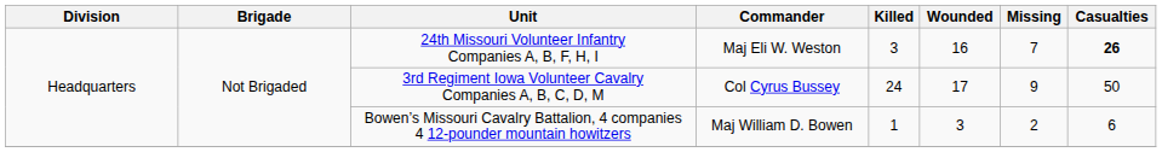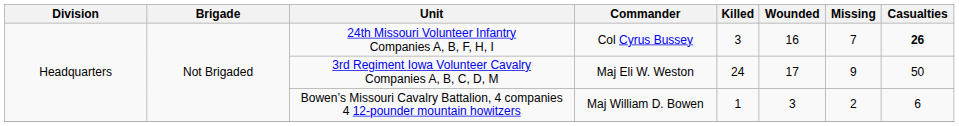 <table class="wikitable" style="text-align:center; width:80%;">
 <tr>
 <th width=15%>Division</th>
 <th width=15%>Brigade</th>
 <th width=30%>Unit</th>
 <th width=15%>Commander</th>
 <th>Killed</th>
 <th>Wounded</th>
 <th>Missing</th>
 <th>Casualties</th>
 </tr>
 <tr>
 <td rowspan=3>Headquarters</td>
 <td rowspan=3>Not Brigaded</td>
 <td><a href='#'>24th Missouri Volunteer Infantry</a><br>Companies A, B, F, H, I</td>
-<td>Maj Eli W. Weston</td>
+<td>Col <a href='#'>Cyrus Bussey</a></td>
 <td>3</td>
 <td>16</td>
 <td>7</td>
 <td><strong>26</strong></td>
 </tr>
 <tr>
 <td><a href='#'>3rd Regiment Iowa Volunteer Cavalry</a><br>Companies A, B, C, D, M</td>
-<td>Col <a href='#'>Cyrus Bussey</a></td>
+<td>Maj Eli W. Weston</td>
 <td>24</td>
 <td>17</td>
 <td>9</td>
 <td>50</td>
 </tr>
 <tr>
 <td>Bowen’s Missouri Cavalry Battalion, 4 companies<br>4 <a href='#'>12-pounder mountain howitzers</a></td>
 <td>Maj William D. Bowen</td>
 <td>1</td>
 <td>3</td>
 <td>2</td>
 <td>6</td>
 </tr>
 <tr>
 </tr>
 </table>
